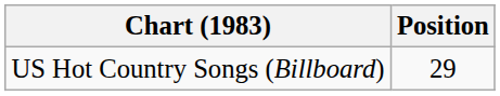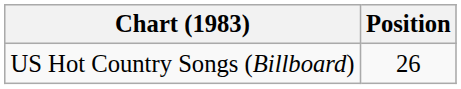 <table class="wikitable">
 <tr>
 <th>Chart (1983)</th>
 <th>Position</th>
 </tr>
 <tr>
 <td>US Hot Country Songs (<em>Billboard</em>)</td>
-<td align="center">29</td>
+<td align="center">26</td>
 </tr>
 </table>
